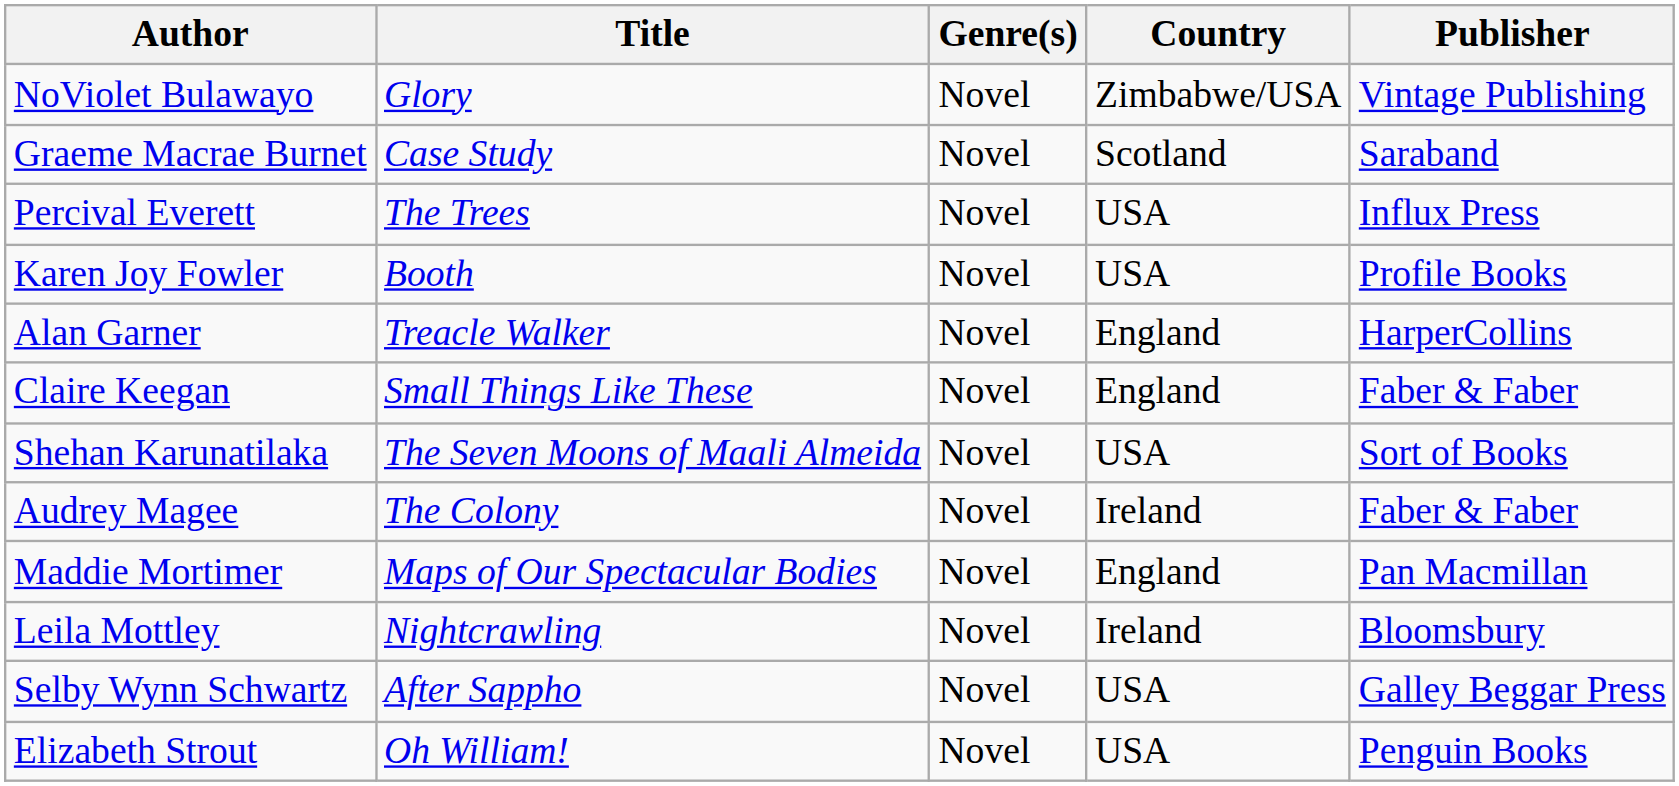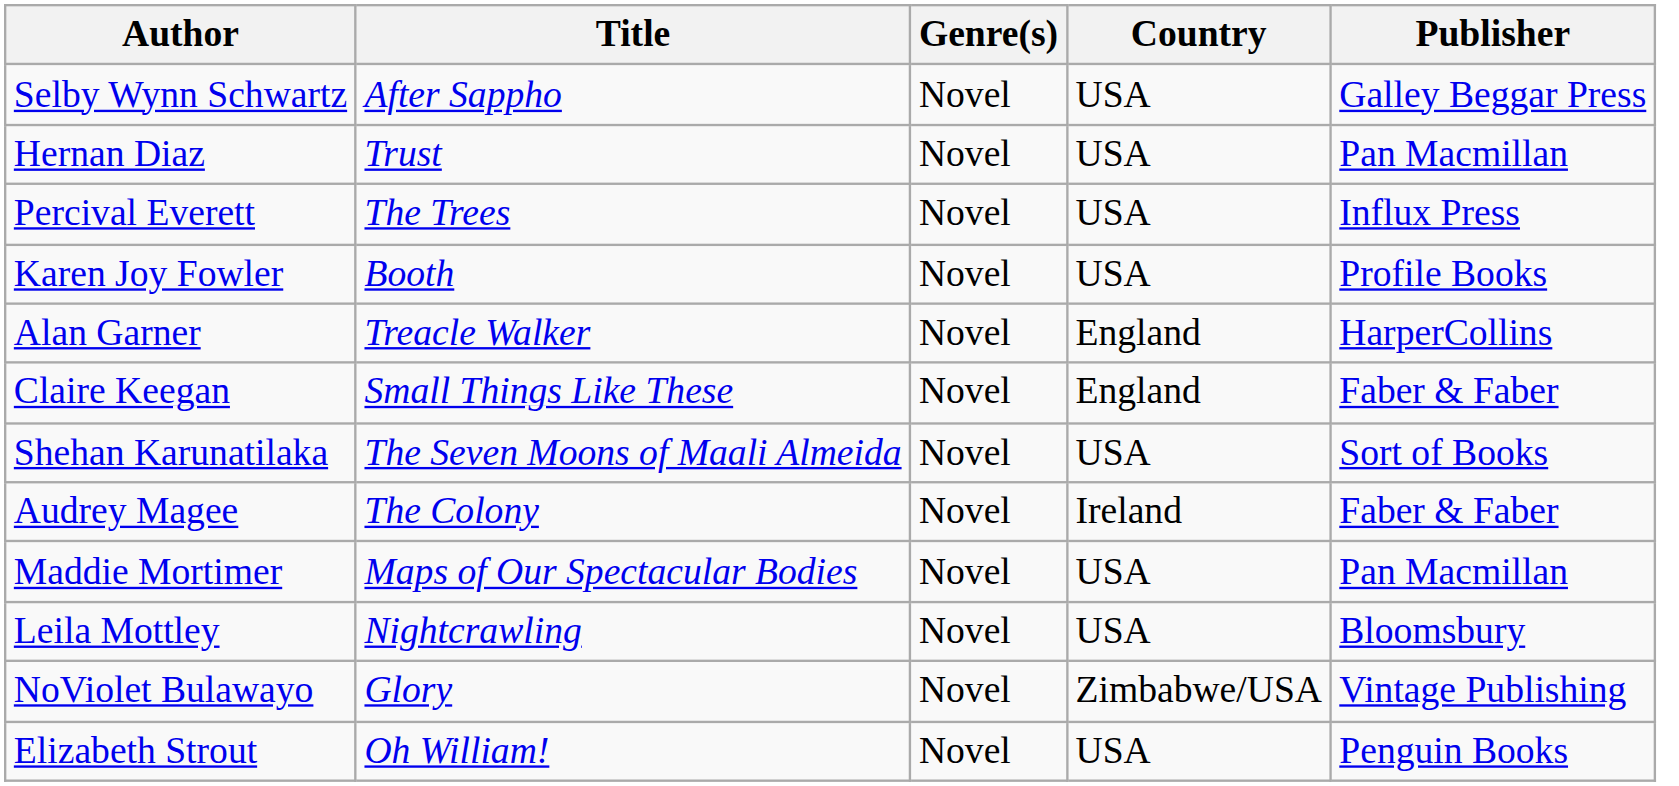 <table class="wikitable">
 <tr>
 <th>Author</th>
 <th>Title</th>
 <th>Genre(s)</th>
 <th>Country</th>
 <th>Publisher</th>
 </tr>
 <tr>
-<td><a href='#'>NoViolet Bulawayo</a></td>
-<td><em><a href='#'>Glory</a></em></td>
+<td><a href='#'>Selby Wynn Schwartz</a></td>
+<td><em><a href='#'>After Sappho</a></em></td>
 <td>Novel</td>
-<td>Zimbabwe/USA</td>
-<td><a href='#'>Vintage Publishing</a></td>
+<td>USA</td>
+<td><a href='#'>Galley Beggar Press</a></td>
 </tr>
 <tr>
-<td><a href='#'>Graeme Macrae Burnet</a></td>
-<td><em><a href='#'>Case Study</a></em></td>
+<td><a href='#'>Hernan Diaz</a></td>
+<td><em><a href='#'>Trust</a></em></td>
 <td>Novel</td>
-<td>Scotland</td>
-<td><a href='#'>Saraband</a></td>
+<td>USA</td>
+<td><a href='#'>Pan Macmillan</a></td>
 </tr>
 <tr>
 <td><a href='#'>Percival Everett</a></td>
 <td><em><a href='#'>The Trees</a></em></td>
 <td>Novel</td>
 <td>USA</td>
 <td><a href='#'>Influx Press</a></td>
 </tr>
 <tr>
 <td><a href='#'>Karen Joy Fowler</a></td>
 <td><em><a href='#'>Booth</a></em></td>
 <td>Novel</td>
 <td>USA</td>
 <td><a href='#'>Profile Books</a></td>
 </tr>
 <tr>
 <td><a href='#'>Alan Garner</a></td>
 <td><em><a href='#'>Treacle Walker</a></em></td>
 <td>Novel</td>
 <td>England</td>
 <td><a href='#'>HarperCollins</a></td>
 </tr>
 <tr>
 <td><a href='#'>Claire Keegan</a></td>
 <td><em><a href='#'>Small Things Like These</a></em></td>
 <td>Novel</td>
 <td>England</td>
 <td><a href='#'>Faber & Faber</a></td>
 </tr>
 <tr>
 <td><a href='#'>Shehan Karunatilaka</a></td>
 <td><em><a href='#'>The Seven Moons of Maali Almeida</a></em></td>
 <td>Novel</td>
 <td>USA</td>
 <td><a href='#'>Sort of Books</a></td>
 </tr>
 <tr>
 <td><a href='#'>Audrey Magee</a></td>
 <td><em><a href='#'>The Colony</a></em></td>
 <td>Novel</td>
 <td>Ireland</td>
 <td><a href='#'>Faber & Faber</a></td>
 </tr>
 <tr>
 <td><a href='#'>Maddie Mortimer</a></td>
 <td><em><a href='#'>Maps of Our Spectacular Bodies</a></em></td>
 <td>Novel</td>
-<td>England</td>
+<td>USA</td>
 <td><a href='#'>Pan Macmillan</a></td>
 </tr>
 <tr>
 <td><a href='#'>Leila Mottley</a></td>
 <td><em><a href='#'>Nightcrawling</a></em></td>
 <td>Novel</td>
-<td>Ireland</td>
+<td>USA</td>
 <td><a href='#'>Bloomsbury</a></td>
 </tr>
 <tr>
-<td><a href='#'>Selby Wynn Schwartz</a></td>
-<td><em><a href='#'>After Sappho</a></em></td>
+<td><a href='#'>NoViolet Bulawayo</a></td>
+<td><em><a href='#'>Glory</a></em></td>
 <td>Novel</td>
-<td>USA</td>
-<td><a href='#'>Galley Beggar Press</a></td>
+<td>Zimbabwe/USA</td>
+<td><a href='#'>Vintage Publishing</a></td>
 </tr>
 <tr>
 <td><a href='#'>Elizabeth Strout</a></td>
 <td><em><a href='#'>Oh William!</a></em></td>
 <td>Novel</td>
 <td>USA</td>
 <td><a href='#'>Penguin Books</a></td>
 </tr>
 </table>
